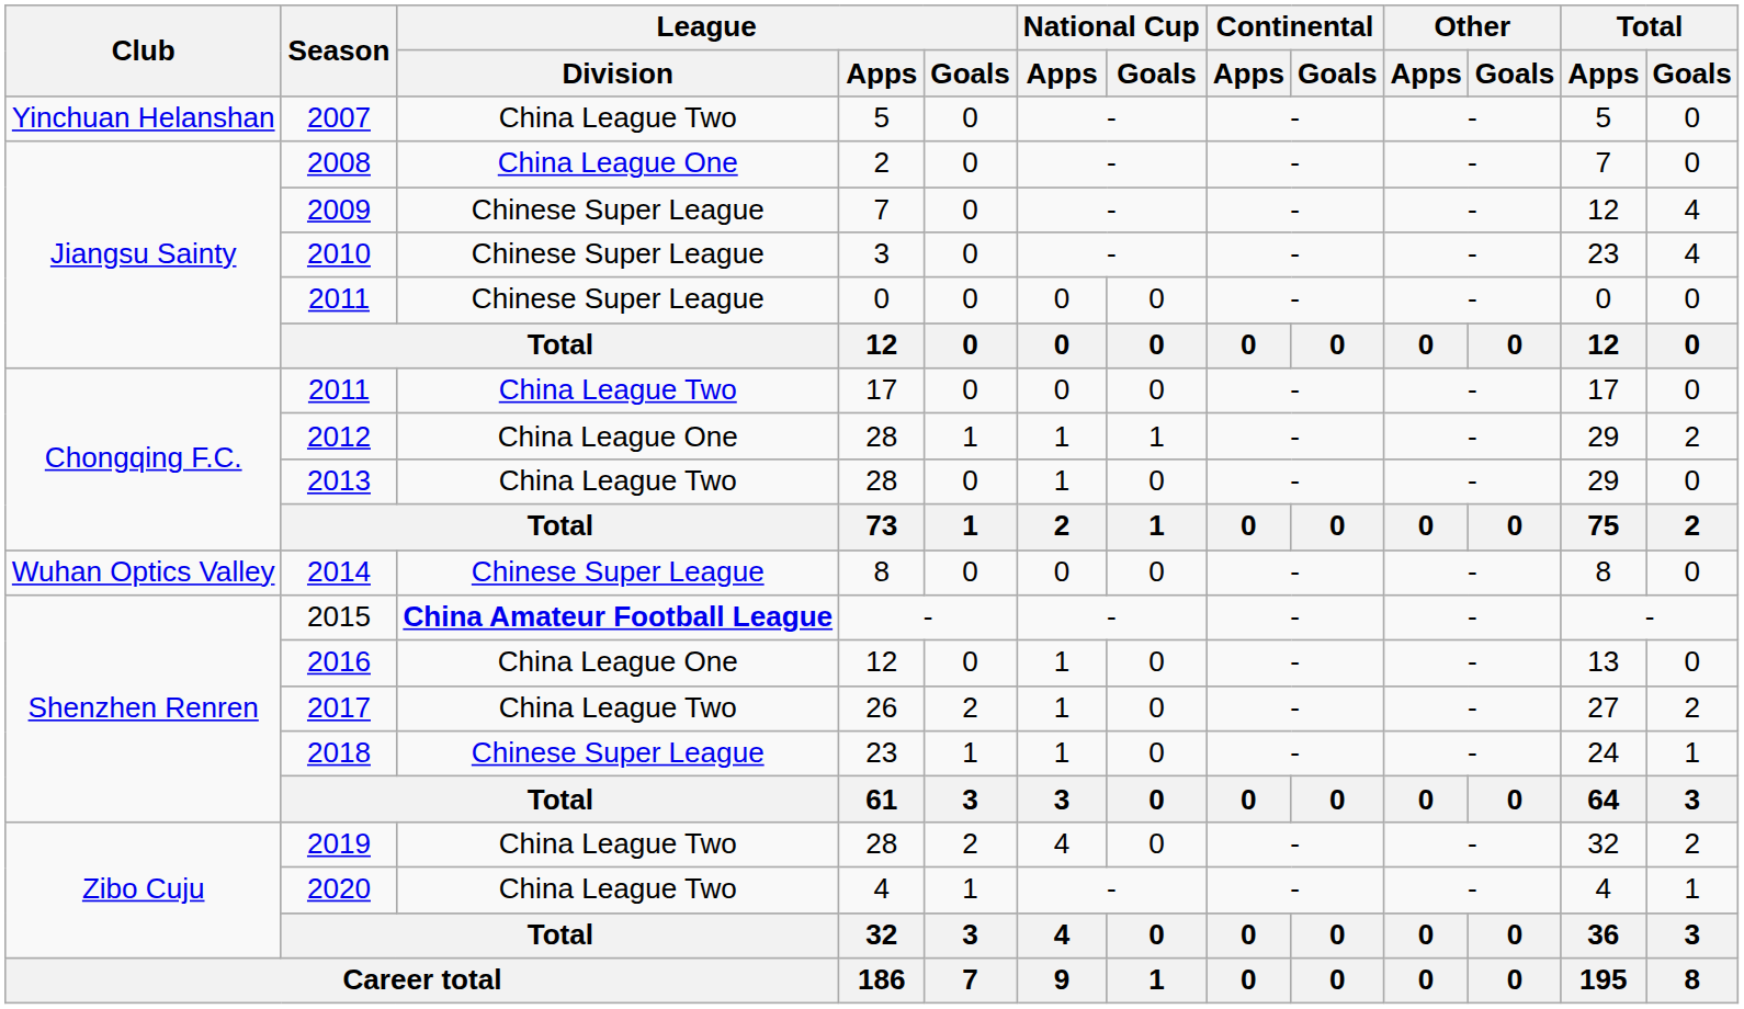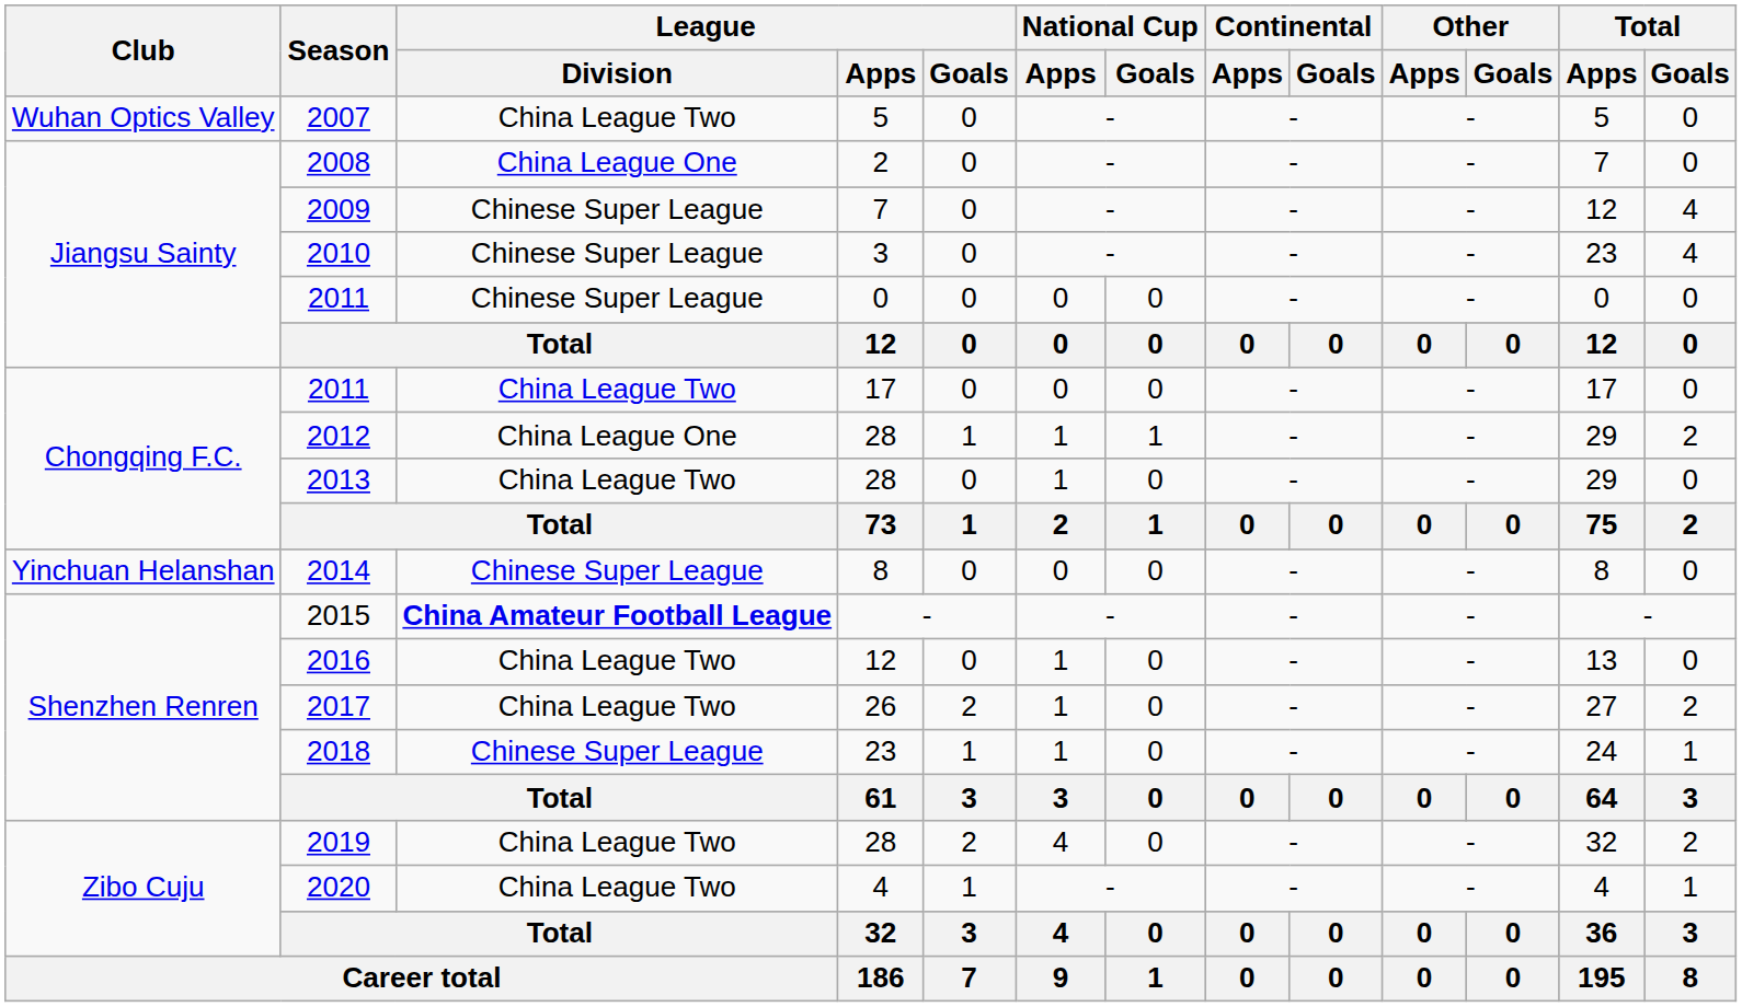 <table class="wikitable" style="text-align: center">
 <tr>
 <th rowspan="2">Club</th>
 <th rowspan="2">Season</th>
 <th colspan="3">League</th>
 <th colspan="2">National Cup</th>
 <th colspan="2">Continental</th>
 <th colspan="2">Other</th>
 <th colspan="2">Total</th>
 </tr>
 <tr>
 <th>Division</th>
 <th>Apps</th>
 <th>Goals</th>
 <th>Apps</th>
 <th>Goals</th>
 <th>Apps</th>
 <th>Goals</th>
 <th>Apps</th>
 <th>Goals</th>
 <th>Apps</th>
 <th>Goals</th>
 </tr>
 <tr>
-<td><a href='#'>Yinchuan Helanshan</a></td>
+<td><a href='#'>Wuhan Optics Valley</a></td>
 <td><a href='#'>2007</a></td>
 <td>China League Two</td>
 <td>5</td>
 <td>0</td>
 <td colspan="2">-</td>
 <td colspan="2">-</td>
 <td colspan="2">-</td>
 <td>5</td>
 <td>0</td>
 </tr>
 <tr>
 <td rowspan=5><a href='#'>Jiangsu Sainty</a></td>
 <td><a href='#'>2008</a></td>
 <td><a href='#'>China League One</a></td>
 <td>2</td>
 <td>0</td>
 <td colspan="2">-</td>
 <td colspan="2">-</td>
 <td colspan="2">-</td>
 <td>7</td>
 <td>0</td>
 </tr>
 <tr>
 <td><a href='#'>2009</a></td>
 <td>Chinese Super League</td>
 <td>7</td>
 <td>0</td>
 <td colspan="2">-</td>
 <td colspan="2">-</td>
 <td colspan="2">-</td>
 <td>12</td>
 <td>4</td>
 </tr>
 <tr>
 <td><a href='#'>2010</a></td>
 <td>Chinese Super League</td>
 <td>3</td>
 <td>0</td>
 <td colspan="2">-</td>
 <td colspan="2">-</td>
 <td colspan="2">-</td>
 <td>23</td>
 <td>4</td>
 </tr>
 <tr>
 <td><a href='#'>2011</a></td>
 <td>Chinese Super League</td>
 <td>0</td>
 <td>0</td>
 <td>0</td>
 <td>0</td>
 <td colspan="2">-</td>
 <td colspan="2">-</td>
 <td>0</td>
 <td>0</td>
 </tr>
 <tr>
 <th colspan=2>Total</th>
 <th>12</th>
 <th>0</th>
 <th>0</th>
 <th>0</th>
 <th>0</th>
 <th>0</th>
 <th>0</th>
 <th>0</th>
 <th>12</th>
 <th>0</th>
 </tr>
 <tr>
 <td rowspan=4><a href='#'>Chongqing F.C.</a></td>
 <td><a href='#'>2011</a></td>
 <td><a href='#'>China League Two</a></td>
 <td>17</td>
 <td>0</td>
 <td>0</td>
 <td>0</td>
 <td colspan="2">-</td>
 <td colspan="2">-</td>
 <td>17</td>
 <td>0</td>
 </tr>
 <tr>
 <td><a href='#'>2012</a></td>
 <td>China League One</td>
 <td>28</td>
 <td>1</td>
 <td>1</td>
 <td>1</td>
 <td colspan="2">-</td>
 <td colspan="2">-</td>
 <td>29</td>
 <td>2</td>
 </tr>
 <tr>
 <td><a href='#'>2013</a></td>
 <td>China League Two</td>
 <td>28</td>
 <td>0</td>
 <td>1</td>
 <td>0</td>
 <td colspan="2">-</td>
 <td colspan="2">-</td>
 <td>29</td>
 <td>0</td>
 </tr>
 <tr>
 <th colspan=2>Total</th>
 <th>73</th>
 <th>1</th>
 <th>2</th>
 <th>1</th>
 <th>0</th>
 <th>0</th>
 <th>0</th>
 <th>0</th>
 <th>75</th>
 <th>2</th>
 </tr>
 <tr>
-<td><a href='#'>Wuhan Optics Valley</a></td>
+<td><a href='#'>Yinchuan Helanshan</a></td>
 <td><a href='#'>2014</a></td>
 <td><a href='#'>Chinese Super League</a></td>
 <td>8</td>
 <td>0</td>
 <td>0</td>
 <td>0</td>
 <td colspan="2">-</td>
 <td colspan="2">-</td>
 <td>8</td>
 <td>0</td>
 </tr>
 <tr>
 <td rowspan=5><a href='#'>Shenzhen Renren</a></td>
 <td>2015</td>
 <td><strong><a href='#'>China Amateur Football League</a></strong></td>
 <td colspan="2">-</td>
 <td colspan="2">-</td>
 <td colspan="2">-</td>
 <td colspan="2">-</td>
 <td colspan="2">-</td>
 </tr>
 <tr>
 <td><a href='#'>2016</a></td>
-<td>China League One</td>
+<td>China League Two</td>
 <td>12</td>
 <td>0</td>
 <td>1</td>
 <td>0</td>
 <td colspan="2">-</td>
 <td colspan="2">-</td>
 <td>13</td>
 <td>0</td>
 </tr>
 <tr>
 <td><a href='#'>2017</a></td>
 <td>China League Two</td>
 <td>26</td>
 <td>2</td>
 <td>1</td>
 <td>0</td>
 <td colspan="2">-</td>
 <td colspan="2">-</td>
 <td>27</td>
 <td>2</td>
 </tr>
 <tr>
 <td><a href='#'>2018</a></td>
 <td><a href='#'>Chinese Super League</a></td>
 <td>23</td>
 <td>1</td>
 <td>1</td>
 <td>0</td>
 <td colspan="2">-</td>
 <td colspan="2">-</td>
 <td>24</td>
 <td>1</td>
 </tr>
 <tr>
 <th colspan=2>Total</th>
 <th>61</th>
 <th>3</th>
 <th>3</th>
 <th>0</th>
 <th>0</th>
 <th>0</th>
 <th>0</th>
 <th>0</th>
 <th>64</th>
 <th>3</th>
 </tr>
 <tr>
 <td rowspan=3><a href='#'>Zibo Cuju</a></td>
 <td><a href='#'>2019</a></td>
 <td>China League Two</td>
 <td>28</td>
 <td>2</td>
 <td>4</td>
 <td>0</td>
 <td colspan="2">-</td>
 <td colspan="2">-</td>
 <td>32</td>
 <td>2</td>
 </tr>
 <tr>
 <td><a href='#'>2020</a></td>
 <td>China League Two</td>
 <td>4</td>
 <td>1</td>
 <td colspan="2">-</td>
 <td colspan="2">-</td>
 <td colspan="2">-</td>
 <td>4</td>
 <td>1</td>
 </tr>
 <tr>
 <th colspan=2>Total</th>
 <th>32</th>
 <th>3</th>
 <th>4</th>
 <th>0</th>
 <th>0</th>
 <th>0</th>
 <th>0</th>
 <th>0</th>
 <th>36</th>
 <th>3</th>
 </tr>
 <tr>
 <th colspan=3>Career total</th>
 <th>186</th>
 <th>7</th>
 <th>9</th>
 <th>1</th>
 <th>0</th>
 <th>0</th>
 <th>0</th>
 <th>0</th>
 <th>195</th>
 <th>8</th>
 </tr>
 </table>
